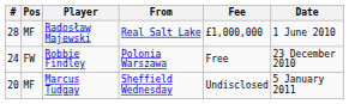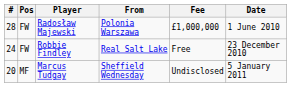 <table width=50% class="wikitable" style="text-align:center; font-size:95%; text-align:left">
 <tr>
 <th>#</th>
 <th>Pos</th>
 <th>Player</th>
 <th>From</th>
 <th>Fee</th>
 <th>Date</th>
 </tr>
 <tr --->
 <td>28</td>
-<td>MF</td>
+<td>FW</td>
 <td> <a href='#'>Radosław Majewski</a></td>
-<td> <a href='#'>Real Salt Lake</a></td>
+<td> <a href='#'>Polonia Warszawa</a></td>
 <td>£1,000,000</td>
 <td>1 June 2010</td>
 </tr>
 <tr --->
 <td>24</td>
 <td>FW</td>
 <td> <a href='#'>Robbie Findley</a></td>
-<td> <a href='#'>Polonia Warszawa</a></td>
+<td> <a href='#'>Real Salt Lake</a></td>
 <td>Free</td>
 <td>23 December 2010</td>
 </tr>
 <tr --->
 <td>20</td>
 <td>MF</td>
 <td> <a href='#'>Marcus Tudgay</a></td>
 <td> <a href='#'>Sheffield Wednesday</a></td>
 <td>Undisclosed</td>
 <td>5 January 2011</td>
 </tr>
 </table>
